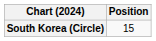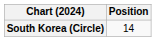 <table class="wikitable plainrowheaders" style="text-align:center">
 <tr>
 <th scope="col">Chart (2024)</th>
 <th scope="col">Position</th>
 </tr>
 <tr>
 <th scope="row">South Korea (Circle)</th>
-<td>15</td>
+<td>14</td>
 </tr>
 </table>
